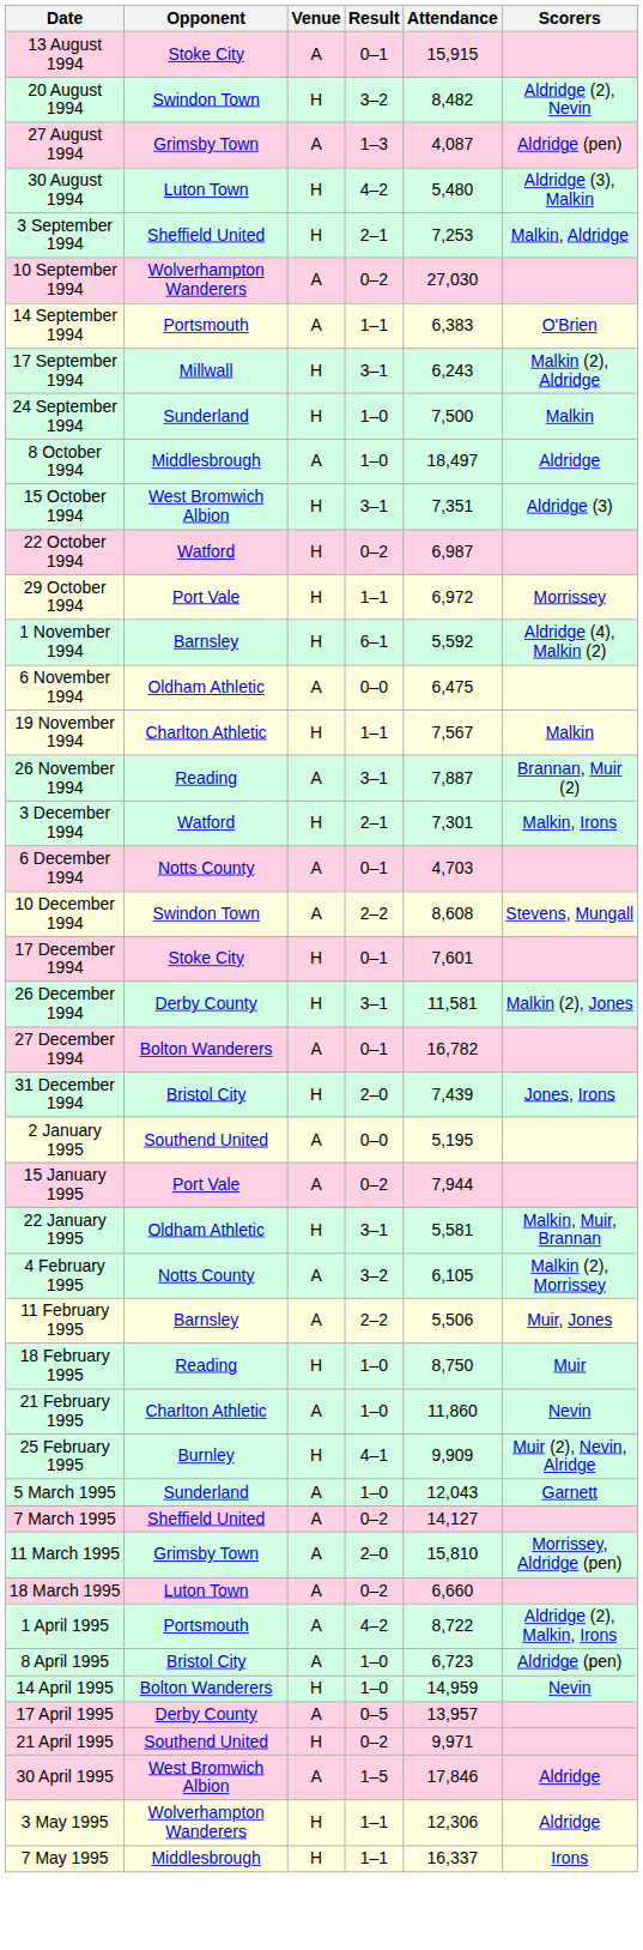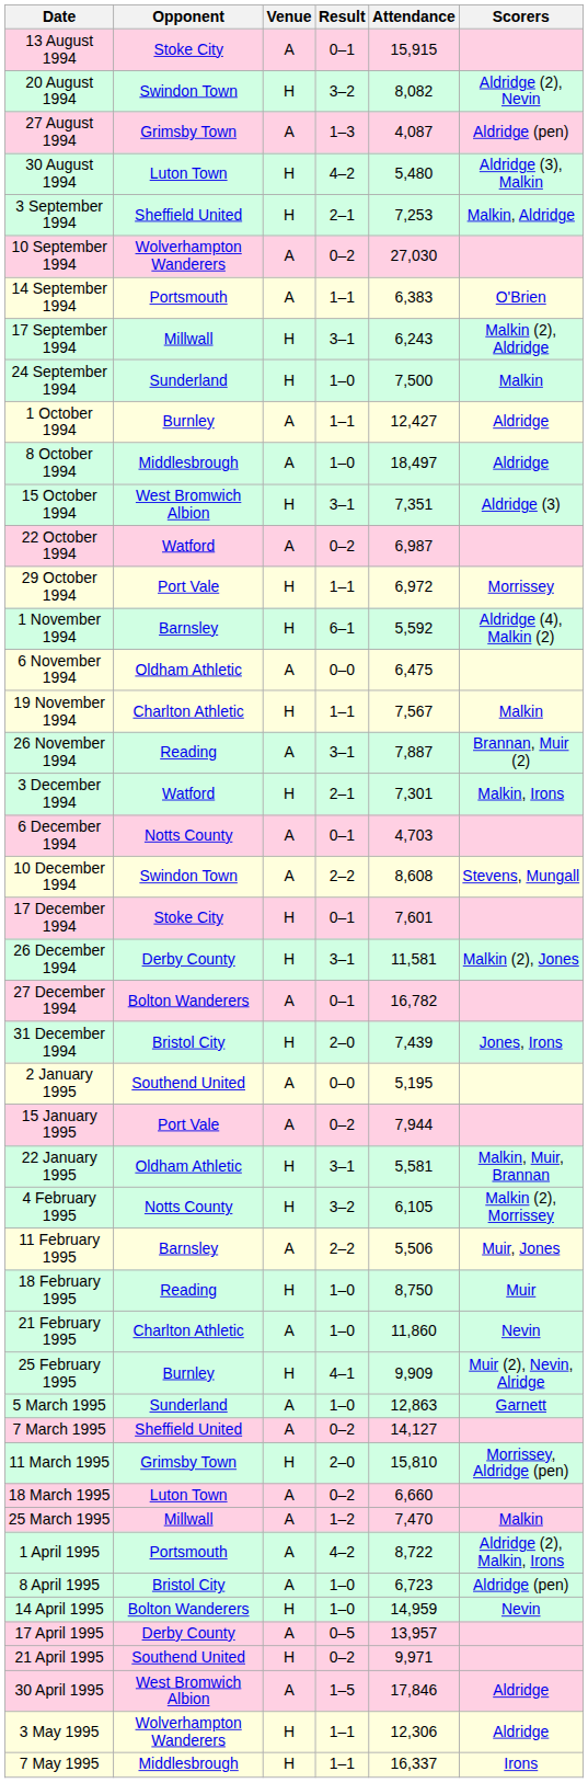 <table class="wikitable sortable" style="text-align:center;">
 <tr>
 <th>Date</th>
 <th>Opponent</th>
 <th>Venue</th>
 <th>Result</th>
 <th>Attendance</th>
 <th>Scorers</th>
 </tr>
 <tr style="background:#ffd0e3;">
 <td>13 August 1994</td>
 <td><a href='#'>Stoke City</a></td>
 <td>A</td>
 <td>0–1</td>
 <td>15,915</td>
 <td></td>
 </tr>
 <tr style="background:#d0ffe3;">
 <td>20 August 1994</td>
 <td><a href='#'>Swindon Town</a></td>
 <td>H</td>
 <td>3–2</td>
-<td>8,482</td>
+<td>8,082</td>
 <td><a href='#'>Aldridge</a> (2), <a href='#'>Nevin</a></td>
 </tr>
 <tr style="background:#ffd0e3;">
 <td>27 August 1994</td>
 <td><a href='#'>Grimsby Town</a></td>
 <td>A</td>
 <td>1–3</td>
 <td>4,087</td>
 <td><a href='#'>Aldridge</a> (pen)</td>
 </tr>
 <tr style="background:#d0ffe3;">
 <td>30 August 1994</td>
 <td><a href='#'>Luton Town</a></td>
 <td>H</td>
 <td>4–2</td>
 <td>5,480</td>
 <td><a href='#'>Aldridge</a> (3), <a href='#'>Malkin</a></td>
 </tr>
 <tr style="background:#d0ffe3;">
 <td>3 September 1994</td>
 <td><a href='#'>Sheffield United</a></td>
 <td>H</td>
 <td>2–1</td>
 <td>7,253</td>
 <td><a href='#'>Malkin</a>, <a href='#'>Aldridge</a></td>
 </tr>
 <tr style="background:#ffd0e3;">
 <td>10 September 1994</td>
 <td><a href='#'>Wolverhampton Wanderers</a></td>
 <td>A</td>
 <td>0–2</td>
 <td>27,030</td>
 <td></td>
 </tr>
 <tr style="background:#ffd;">
 <td>14 September 1994</td>
 <td><a href='#'>Portsmouth</a></td>
 <td>A</td>
 <td>1–1</td>
 <td>6,383</td>
 <td><a href='#'>O'Brien</a></td>
 </tr>
 <tr style="background:#d0ffe3;">
 <td>17 September 1994</td>
 <td><a href='#'>Millwall</a></td>
 <td>H</td>
 <td>3–1</td>
 <td>6,243</td>
 <td><a href='#'>Malkin</a> (2), <a href='#'>Aldridge</a></td>
 </tr>
 <tr style="background:#d0ffe3;">
 <td>24 September 1994</td>
 <td><a href='#'>Sunderland</a></td>
 <td>H</td>
 <td>1–0</td>
 <td>7,500</td>
 <td><a href='#'>Malkin</a></td>
 </tr>
+<tr style="background:#ffd;">
+<td>1 October 1994</td>
+<td><a href='#'>Burnley</a></td>
+<td>A</td>
+<td>1–1</td>
+<td>12,427</td>
+<td><a href='#'>Aldridge</a></td>
+</tr>
 <tr style="background:#d0ffe3;">
 <td>8 October 1994</td>
 <td><a href='#'>Middlesbrough</a></td>
 <td>A</td>
 <td>1–0</td>
 <td>18,497</td>
 <td><a href='#'>Aldridge</a></td>
 </tr>
 <tr style="background:#d0ffe3;">
 <td>15 October 1994</td>
 <td><a href='#'>West Bromwich Albion</a></td>
 <td>H</td>
 <td>3–1</td>
 <td>7,351</td>
 <td><a href='#'>Aldridge</a> (3)</td>
 </tr>
 <tr style="background:#ffd0e3;">
 <td>22 October 1994</td>
 <td><a href='#'>Watford</a></td>
-<td>H</td>
+<td>A</td>
 <td>0–2</td>
 <td>6,987</td>
 <td></td>
 </tr>
 <tr style="background:#ffd;">
 <td>29 October 1994</td>
 <td><a href='#'>Port Vale</a></td>
 <td>H</td>
 <td>1–1</td>
 <td>6,972</td>
 <td><a href='#'>Morrissey</a></td>
 </tr>
 <tr style="background:#d0ffe3;">
 <td>1 November 1994</td>
 <td><a href='#'>Barnsley</a></td>
 <td>H</td>
 <td>6–1</td>
 <td>5,592</td>
 <td><a href='#'>Aldridge</a> (4), <a href='#'>Malkin</a> (2)</td>
 </tr>
 <tr style="background:#ffd;">
 <td>6 November 1994</td>
 <td><a href='#'>Oldham Athletic</a></td>
 <td>A</td>
 <td>0–0</td>
 <td>6,475</td>
 <td></td>
 </tr>
 <tr style="background:#ffd;">
 <td>19 November 1994</td>
 <td><a href='#'>Charlton Athletic</a></td>
 <td>H</td>
 <td>1–1</td>
 <td>7,567</td>
 <td><a href='#'>Malkin</a></td>
 </tr>
 <tr style="background:#d0ffe3;">
 <td>26 November 1994</td>
 <td><a href='#'>Reading</a></td>
 <td>A</td>
 <td>3–1</td>
 <td>7,887</td>
 <td><a href='#'>Brannan</a>, <a href='#'>Muir</a> (2)</td>
 </tr>
 <tr style="background:#d0ffe3;">
 <td>3 December 1994</td>
 <td><a href='#'>Watford</a></td>
 <td>H</td>
 <td>2–1</td>
 <td>7,301</td>
 <td><a href='#'>Malkin</a>, <a href='#'>Irons</a></td>
 </tr>
 <tr style="background:#ffd0e3;">
 <td>6 December 1994</td>
 <td><a href='#'>Notts County</a></td>
 <td>A</td>
 <td>0–1</td>
 <td>4,703</td>
 <td></td>
 </tr>
 <tr style="background:#ffd;">
 <td>10 December 1994</td>
 <td><a href='#'>Swindon Town</a></td>
 <td>A</td>
 <td>2–2</td>
 <td>8,608</td>
 <td><a href='#'>Stevens</a>, <a href='#'>Mungall</a></td>
 </tr>
 <tr style="background:#ffd0e3;">
 <td>17 December 1994</td>
 <td><a href='#'>Stoke City</a></td>
 <td>H</td>
 <td>0–1</td>
 <td>7,601</td>
 <td></td>
 </tr>
 <tr style="background:#d0ffe3;">
 <td>26 December 1994</td>
 <td><a href='#'>Derby County</a></td>
 <td>H</td>
 <td>3–1</td>
 <td>11,581</td>
 <td><a href='#'>Malkin</a> (2), <a href='#'>Jones</a></td>
 </tr>
 <tr style="background:#ffd0e3;">
 <td>27 December 1994</td>
 <td><a href='#'>Bolton Wanderers</a></td>
 <td>A</td>
 <td>0–1</td>
 <td>16,782</td>
 <td></td>
 </tr>
 <tr style="background:#d0ffe3;">
 <td>31 December 1994</td>
 <td><a href='#'>Bristol City</a></td>
 <td>H</td>
 <td>2–0</td>
 <td>7,439</td>
 <td><a href='#'>Jones</a>, <a href='#'>Irons</a></td>
 </tr>
 <tr style="background:#ffd;">
 <td>2 January 1995</td>
 <td><a href='#'>Southend United</a></td>
 <td>A</td>
 <td>0–0</td>
 <td>5,195</td>
 <td></td>
 </tr>
 <tr style="background:#ffd0e3;">
 <td>15 January 1995</td>
 <td><a href='#'>Port Vale</a></td>
 <td>A</td>
 <td>0–2</td>
 <td>7,944</td>
 <td></td>
 </tr>
 <tr style="background:#d0ffe3;">
 <td>22 January 1995</td>
 <td><a href='#'>Oldham Athletic</a></td>
 <td>H</td>
 <td>3–1</td>
 <td>5,581</td>
 <td><a href='#'>Malkin</a>, <a href='#'>Muir</a>, <a href='#'>Brannan</a></td>
 </tr>
 <tr style="background:#d0ffe3;">
 <td>4 February 1995</td>
 <td><a href='#'>Notts County</a></td>
-<td>A</td>
+<td>H</td>
 <td>3–2</td>
 <td>6,105</td>
 <td><a href='#'>Malkin</a> (2), <a href='#'>Morrissey</a></td>
 </tr>
 <tr style="background:#ffd;">
 <td>11 February 1995</td>
 <td><a href='#'>Barnsley</a></td>
 <td>A</td>
 <td>2–2</td>
 <td>5,506</td>
 <td><a href='#'>Muir</a>, <a href='#'>Jones</a></td>
 </tr>
 <tr style="background:#d0ffe3;">
 <td>18 February 1995</td>
 <td><a href='#'>Reading</a></td>
 <td>H</td>
 <td>1–0</td>
 <td>8,750</td>
 <td><a href='#'>Muir</a></td>
 </tr>
 <tr style="background:#d0ffe3;">
 <td>21 February 1995</td>
 <td><a href='#'>Charlton Athletic</a></td>
 <td>A</td>
 <td>1–0</td>
 <td>11,860</td>
 <td><a href='#'>Nevin</a></td>
 </tr>
 <tr style="background:#d0ffe3;">
 <td>25 February 1995</td>
 <td><a href='#'>Burnley</a></td>
 <td>H</td>
 <td>4–1</td>
 <td>9,909</td>
 <td><a href='#'>Muir</a> (2), <a href='#'>Nevin</a>, <a href='#'>Alridge</a></td>
 </tr>
 <tr style="background:#d0ffe3;">
 <td>5 March 1995</td>
 <td><a href='#'>Sunderland</a></td>
 <td>A</td>
 <td>1–0</td>
-<td>12,043</td>
+<td>12,863</td>
 <td><a href='#'>Garnett</a></td>
 </tr>
 <tr style="background:#ffd0e3;">
 <td>7 March 1995</td>
 <td><a href='#'>Sheffield United</a></td>
 <td>A</td>
 <td>0–2</td>
 <td>14,127</td>
 <td></td>
 </tr>
 <tr style="background:#d0ffe3;">
 <td>11 March 1995</td>
 <td><a href='#'>Grimsby Town</a></td>
-<td>A</td>
+<td>H</td>
 <td>2–0</td>
 <td>15,810</td>
 <td><a href='#'>Morrissey</a>, <a href='#'>Aldridge</a> (pen)</td>
 </tr>
 <tr style="background:#ffd0e3;">
 <td>18 March 1995</td>
 <td><a href='#'>Luton Town</a></td>
 <td>A</td>
 <td>0–2</td>
 <td>6,660</td>
 <td></td>
+</tr>
+<tr style="background:#ffd0e3;">
+<td>25 March 1995</td>
+<td><a href='#'>Millwall</a></td>
+<td>A</td>
+<td>1–2</td>
+<td>7,470</td>
+<td><a href='#'>Malkin</a></td>
 </tr>
 <tr style="background:#d0ffe3;">
 <td>1 April 1995</td>
 <td><a href='#'>Portsmouth</a></td>
 <td>A</td>
 <td>4–2</td>
 <td>8,722</td>
 <td><a href='#'>Aldridge</a> (2), <a href='#'>Malkin</a>, <a href='#'>Irons</a></td>
 </tr>
 <tr style="background:#d0ffe3;">
 <td>8 April 1995</td>
 <td><a href='#'>Bristol City</a></td>
 <td>A</td>
 <td>1–0</td>
 <td>6,723</td>
 <td><a href='#'>Aldridge</a> (pen)</td>
 </tr>
 <tr style="background:#d0ffe3;">
 <td>14 April 1995</td>
 <td><a href='#'>Bolton Wanderers</a></td>
 <td>H</td>
 <td>1–0</td>
 <td>14,959</td>
 <td><a href='#'>Nevin</a></td>
 </tr>
 <tr style="background:#ffd0e3;">
 <td>17 April 1995</td>
 <td><a href='#'>Derby County</a></td>
 <td>A</td>
 <td>0–5</td>
 <td>13,957</td>
 <td></td>
 </tr>
 <tr style="background:#ffd0e3;">
 <td>21 April 1995</td>
 <td><a href='#'>Southend United</a></td>
 <td>H</td>
 <td>0–2</td>
 <td>9,971</td>
 <td></td>
 </tr>
 <tr style="background:#ffd0e3;">
 <td>30 April 1995</td>
 <td><a href='#'>West Bromwich Albion</a></td>
 <td>A</td>
 <td>1–5</td>
 <td>17,846</td>
 <td><a href='#'>Aldridge</a></td>
 </tr>
 <tr style="background:#ffd;">
 <td>3 May 1995</td>
 <td><a href='#'>Wolverhampton Wanderers</a></td>
 <td>H</td>
 <td>1–1</td>
 <td>12,306</td>
 <td><a href='#'>Aldridge</a></td>
 </tr>
 <tr style="background:#ffd;">
 <td>7 May 1995</td>
 <td><a href='#'>Middlesbrough</a></td>
 <td>H</td>
 <td>1–1</td>
 <td>16,337</td>
 <td><a href='#'>Irons</a></td>
 </tr>
 </table>
